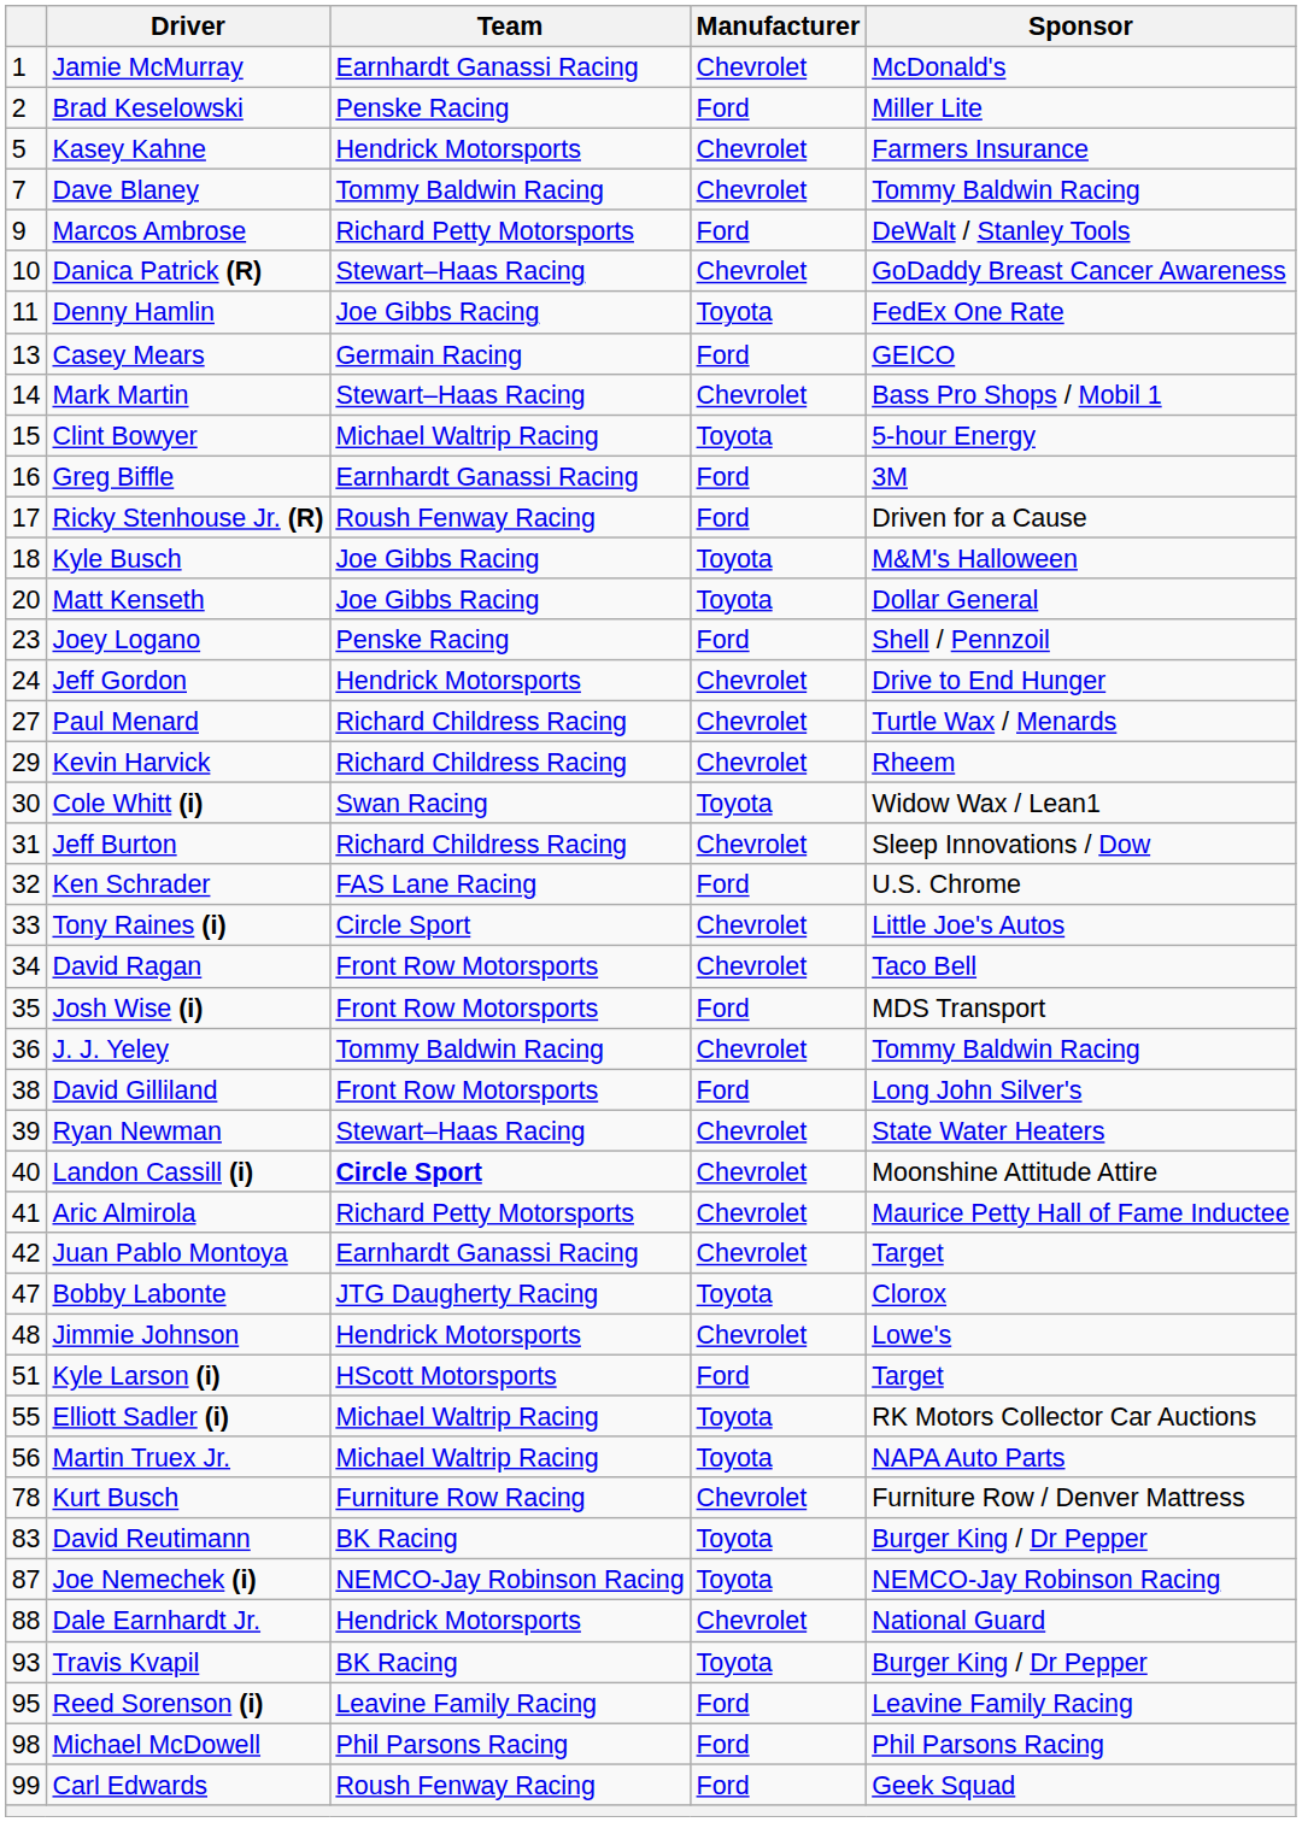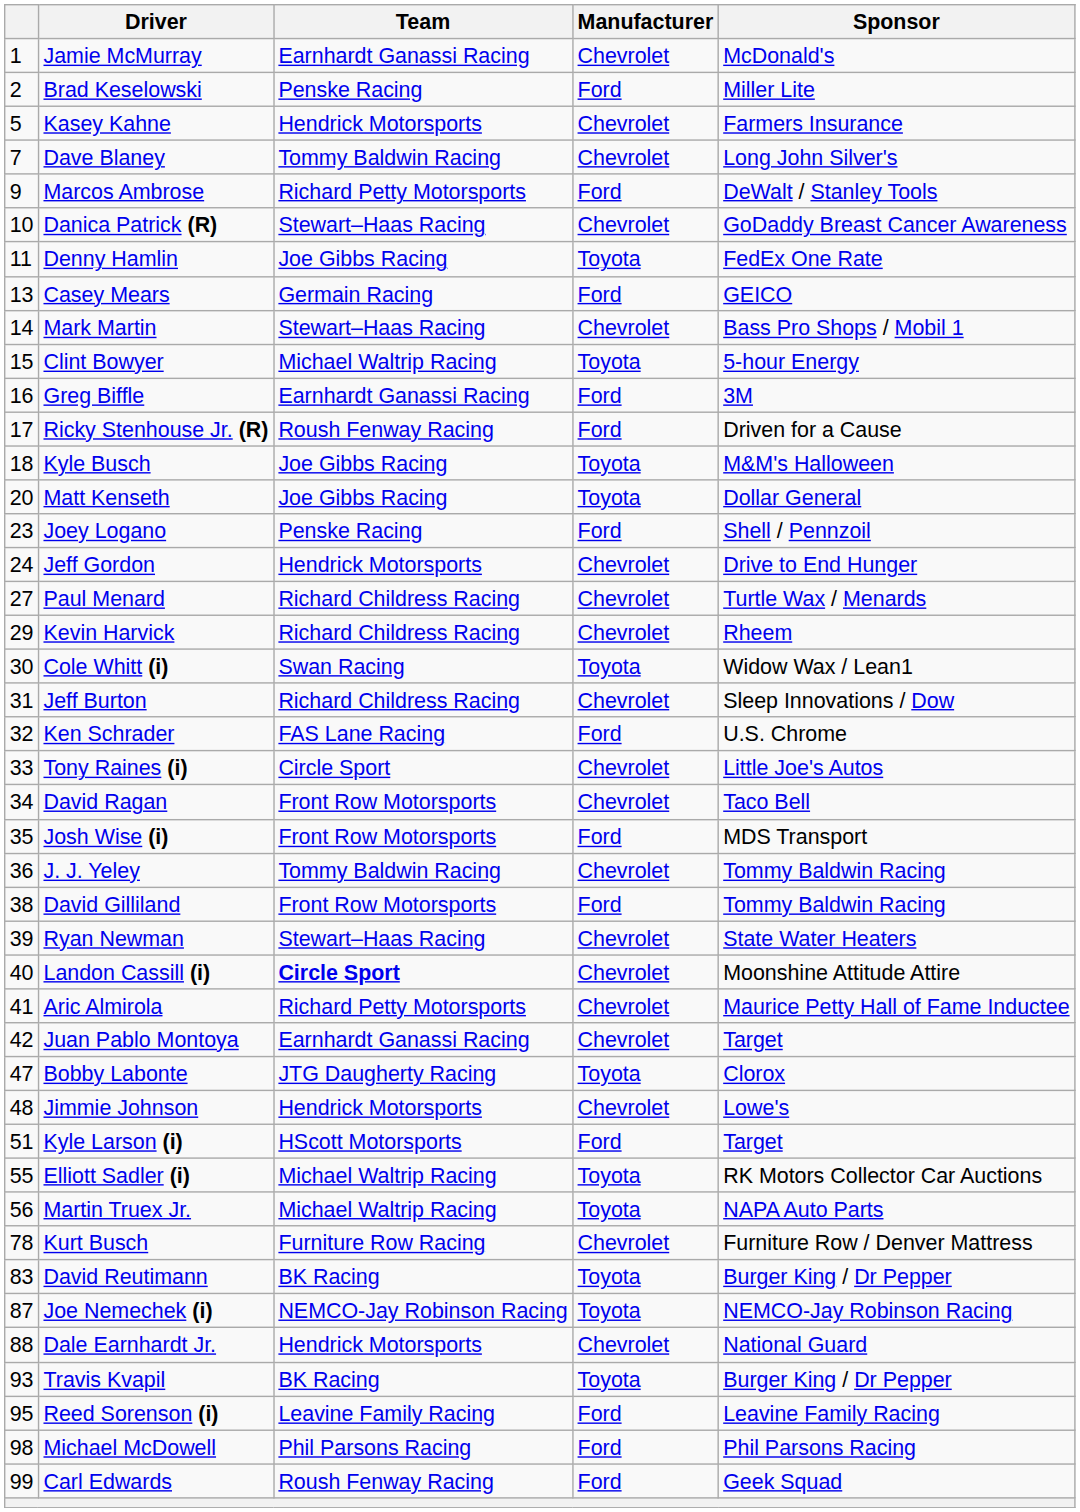 <table class="wikitable" style="font-size:95%">
 <tr>
 <th></th>
 <th>Driver</th>
 <th>Team</th>
 <th>Manufacturer</th>
 <th>Sponsor</th>
 </tr>
 <tr>
 <td>1</td>
 <td><a href='#'>Jamie McMurray</a></td>
 <td><a href='#'>Earnhardt Ganassi Racing</a></td>
 <td><a href='#'>Chevrolet</a></td>
 <td><a href='#'>McDonald's</a></td>
 </tr>
 <tr>
 <td>2</td>
 <td><a href='#'>Brad Keselowski</a></td>
 <td><a href='#'>Penske Racing</a></td>
 <td><a href='#'>Ford</a></td>
 <td><a href='#'>Miller Lite</a></td>
 </tr>
 <tr>
 <td>5</td>
 <td><a href='#'>Kasey Kahne</a></td>
 <td><a href='#'>Hendrick Motorsports</a></td>
 <td><a href='#'>Chevrolet</a></td>
 <td><a href='#'>Farmers Insurance</a></td>
 </tr>
 <tr>
 <td>7</td>
 <td><a href='#'>Dave Blaney</a></td>
 <td><a href='#'>Tommy Baldwin Racing</a></td>
 <td><a href='#'>Chevrolet</a></td>
-<td><a href='#'>Tommy Baldwin Racing</a></td>
+<td><a href='#'>Long John Silver's</a></td>
 </tr>
 <tr>
 <td>9</td>
 <td><a href='#'>Marcos Ambrose</a></td>
 <td><a href='#'>Richard Petty Motorsports</a></td>
 <td><a href='#'>Ford</a></td>
 <td><a href='#'>DeWalt</a> / <a href='#'>Stanley Tools</a></td>
 </tr>
 <tr>
 <td>10</td>
 <td><a href='#'>Danica Patrick</a> <strong>(R)</strong></td>
 <td><a href='#'>Stewart–Haas Racing</a></td>
 <td><a href='#'>Chevrolet</a></td>
 <td><a href='#'>GoDaddy Breast Cancer Awareness</a></td>
 </tr>
 <tr>
 <td>11</td>
 <td><a href='#'>Denny Hamlin</a></td>
 <td><a href='#'>Joe Gibbs Racing</a></td>
 <td><a href='#'>Toyota</a></td>
 <td><a href='#'>FedEx One Rate</a></td>
 </tr>
 <tr>
 <td>13</td>
 <td><a href='#'>Casey Mears</a></td>
 <td><a href='#'>Germain Racing</a></td>
 <td><a href='#'>Ford</a></td>
 <td><a href='#'>GEICO</a></td>
 </tr>
 <tr>
 <td>14</td>
 <td><a href='#'>Mark Martin</a></td>
 <td><a href='#'>Stewart–Haas Racing</a></td>
 <td><a href='#'>Chevrolet</a></td>
 <td><a href='#'>Bass Pro Shops</a> / <a href='#'>Mobil 1</a></td>
 </tr>
 <tr>
 <td>15</td>
 <td><a href='#'>Clint Bowyer</a></td>
 <td><a href='#'>Michael Waltrip Racing</a></td>
 <td><a href='#'>Toyota</a></td>
 <td><a href='#'>5-hour Energy</a></td>
 </tr>
 <tr>
 <td>16</td>
 <td><a href='#'>Greg Biffle</a></td>
 <td><a href='#'>Earnhardt Ganassi Racing</a></td>
 <td><a href='#'>Ford</a></td>
 <td><a href='#'>3M</a></td>
 </tr>
 <tr>
 <td>17</td>
 <td><a href='#'>Ricky Stenhouse Jr.</a> <strong>(R)</strong></td>
 <td><a href='#'>Roush Fenway Racing</a></td>
 <td><a href='#'>Ford</a></td>
 <td>Driven for a Cause</td>
 </tr>
 <tr>
 <td>18</td>
 <td><a href='#'>Kyle Busch</a></td>
 <td><a href='#'>Joe Gibbs Racing</a></td>
 <td><a href='#'>Toyota</a></td>
 <td><a href='#'>M&M's Halloween</a></td>
 </tr>
 <tr>
 <td>20</td>
 <td><a href='#'>Matt Kenseth</a></td>
 <td><a href='#'>Joe Gibbs Racing</a></td>
 <td><a href='#'>Toyota</a></td>
 <td><a href='#'>Dollar General</a></td>
 </tr>
 <tr>
 <td>23</td>
 <td><a href='#'>Joey Logano</a></td>
 <td><a href='#'>Penske Racing</a></td>
 <td><a href='#'>Ford</a></td>
 <td><a href='#'>Shell</a> / <a href='#'>Pennzoil</a></td>
 </tr>
 <tr>
 <td>24</td>
 <td><a href='#'>Jeff Gordon</a></td>
 <td><a href='#'>Hendrick Motorsports</a></td>
 <td><a href='#'>Chevrolet</a></td>
 <td><a href='#'>Drive to End Hunger</a></td>
 </tr>
 <tr>
 <td>27</td>
 <td><a href='#'>Paul Menard</a></td>
 <td><a href='#'>Richard Childress Racing</a></td>
 <td><a href='#'>Chevrolet</a></td>
 <td><a href='#'>Turtle Wax</a> / <a href='#'>Menards</a></td>
 </tr>
 <tr>
 <td>29</td>
 <td><a href='#'>Kevin Harvick</a></td>
 <td><a href='#'>Richard Childress Racing</a></td>
 <td><a href='#'>Chevrolet</a></td>
 <td><a href='#'>Rheem</a></td>
 </tr>
 <tr>
 <td>30</td>
 <td><a href='#'>Cole Whitt</a> <strong>(i)</strong></td>
 <td><a href='#'>Swan Racing</a></td>
 <td><a href='#'>Toyota</a></td>
 <td>Widow Wax / Lean1</td>
 </tr>
 <tr>
 <td>31</td>
 <td><a href='#'>Jeff Burton</a></td>
 <td><a href='#'>Richard Childress Racing</a></td>
 <td><a href='#'>Chevrolet</a></td>
 <td>Sleep Innovations / <a href='#'>Dow</a></td>
 </tr>
 <tr>
 <td>32</td>
 <td><a href='#'>Ken Schrader</a></td>
 <td><a href='#'>FAS Lane Racing</a></td>
 <td><a href='#'>Ford</a></td>
 <td>U.S. Chrome</td>
 </tr>
 <tr>
 <td>33</td>
 <td><a href='#'>Tony Raines</a> <strong>(i)</strong></td>
 <td><a href='#'>Circle Sport</a></td>
 <td><a href='#'>Chevrolet</a></td>
 <td><a href='#'>Little Joe's Autos</a></td>
 </tr>
 <tr>
 <td>34</td>
 <td><a href='#'>David Ragan</a></td>
 <td><a href='#'>Front Row Motorsports</a></td>
 <td><a href='#'>Chevrolet</a></td>
 <td><a href='#'>Taco Bell</a></td>
 </tr>
 <tr>
 <td>35</td>
 <td><a href='#'>Josh Wise</a> <strong>(i)</strong></td>
 <td><a href='#'>Front Row Motorsports</a></td>
 <td><a href='#'>Ford</a></td>
 <td>MDS Transport</td>
 </tr>
 <tr>
 <td>36</td>
 <td><a href='#'>J. J. Yeley</a></td>
 <td><a href='#'>Tommy Baldwin Racing</a></td>
 <td><a href='#'>Chevrolet</a></td>
 <td><a href='#'>Tommy Baldwin Racing</a></td>
 </tr>
 <tr>
 <td>38</td>
 <td><a href='#'>David Gilliland</a></td>
 <td><a href='#'>Front Row Motorsports</a></td>
 <td><a href='#'>Ford</a></td>
-<td><a href='#'>Long John Silver's</a></td>
+<td><a href='#'>Tommy Baldwin Racing</a></td>
 </tr>
 <tr>
 <td>39</td>
 <td><a href='#'>Ryan Newman</a></td>
 <td><a href='#'>Stewart–Haas Racing</a></td>
 <td><a href='#'>Chevrolet</a></td>
 <td><a href='#'>State Water Heaters</a></td>
 </tr>
 <tr>
 <td>40</td>
 <td><a href='#'>Landon Cassill</a> <strong>(i)</strong></td>
 <td><strong><a href='#'>Circle Sport</a></strong></td>
 <td><a href='#'>Chevrolet</a></td>
 <td>Moonshine Attitude Attire</td>
 </tr>
 <tr>
 <td>41</td>
 <td><a href='#'>Aric Almirola</a></td>
 <td><a href='#'>Richard Petty Motorsports</a></td>
 <td><a href='#'>Chevrolet</a></td>
 <td><a href='#'>Maurice Petty Hall of Fame Inductee</a></td>
 </tr>
 <tr>
 <td>42</td>
 <td><a href='#'>Juan Pablo Montoya</a></td>
 <td><a href='#'>Earnhardt Ganassi Racing</a></td>
 <td><a href='#'>Chevrolet</a></td>
 <td><a href='#'>Target</a></td>
 </tr>
 <tr>
 <td>47</td>
 <td><a href='#'>Bobby Labonte</a></td>
 <td><a href='#'>JTG Daugherty Racing</a></td>
 <td><a href='#'>Toyota</a></td>
 <td><a href='#'>Clorox</a></td>
 </tr>
 <tr>
 <td>48</td>
 <td><a href='#'>Jimmie Johnson</a></td>
 <td><a href='#'>Hendrick Motorsports</a></td>
 <td><a href='#'>Chevrolet</a></td>
 <td><a href='#'>Lowe's</a></td>
 </tr>
 <tr>
 <td>51</td>
 <td><a href='#'>Kyle Larson</a> <strong>(i)</strong></td>
 <td><a href='#'>HScott Motorsports</a></td>
 <td><a href='#'>Ford</a></td>
 <td><a href='#'>Target</a></td>
 </tr>
 <tr>
 <td>55</td>
 <td><a href='#'>Elliott Sadler</a> <strong>(i)</strong></td>
 <td><a href='#'>Michael Waltrip Racing</a></td>
 <td><a href='#'>Toyota</a></td>
 <td>RK Motors Collector Car Auctions</td>
 </tr>
 <tr>
 <td>56</td>
 <td><a href='#'>Martin Truex Jr.</a></td>
 <td><a href='#'>Michael Waltrip Racing</a></td>
 <td><a href='#'>Toyota</a></td>
 <td><a href='#'>NAPA Auto Parts</a></td>
 </tr>
 <tr>
 <td>78</td>
 <td><a href='#'>Kurt Busch</a></td>
 <td><a href='#'>Furniture Row Racing</a></td>
 <td><a href='#'>Chevrolet</a></td>
 <td>Furniture Row / Denver Mattress</td>
 </tr>
 <tr>
 <td>83</td>
 <td><a href='#'>David Reutimann</a></td>
 <td><a href='#'>BK Racing</a></td>
 <td><a href='#'>Toyota</a></td>
 <td><a href='#'>Burger King</a> / <a href='#'>Dr Pepper</a></td>
 </tr>
 <tr>
 <td>87</td>
 <td><a href='#'>Joe Nemechek</a> <strong>(i)</strong></td>
 <td><a href='#'>NEMCO-Jay Robinson Racing</a></td>
 <td><a href='#'>Toyota</a></td>
 <td><a href='#'>NEMCO-Jay Robinson Racing</a></td>
 </tr>
 <tr>
 <td>88</td>
 <td><a href='#'>Dale Earnhardt Jr.</a></td>
 <td><a href='#'>Hendrick Motorsports</a></td>
 <td><a href='#'>Chevrolet</a></td>
 <td><a href='#'>National Guard</a></td>
 </tr>
 <tr>
 <td>93</td>
 <td><a href='#'>Travis Kvapil</a></td>
 <td><a href='#'>BK Racing</a></td>
 <td><a href='#'>Toyota</a></td>
 <td><a href='#'>Burger King</a> / <a href='#'>Dr Pepper</a></td>
 </tr>
 <tr>
 <td>95</td>
 <td><a href='#'>Reed Sorenson</a> <strong>(i)</strong></td>
 <td><a href='#'>Leavine Family Racing</a></td>
 <td><a href='#'>Ford</a></td>
 <td><a href='#'>Leavine Family Racing</a></td>
 </tr>
 <tr>
 <td>98</td>
 <td><a href='#'>Michael McDowell</a></td>
 <td><a href='#'>Phil Parsons Racing</a></td>
 <td><a href='#'>Ford</a></td>
 <td><a href='#'>Phil Parsons Racing</a></td>
 </tr>
 <tr>
 <td>99</td>
 <td><a href='#'>Carl Edwards</a></td>
 <td><a href='#'>Roush Fenway Racing</a></td>
 <td><a href='#'>Ford</a></td>
 <td><a href='#'>Geek Squad</a></td>
 </tr>
 <tr>
 <th colspan="5"></th>
 </tr>
 </table>
